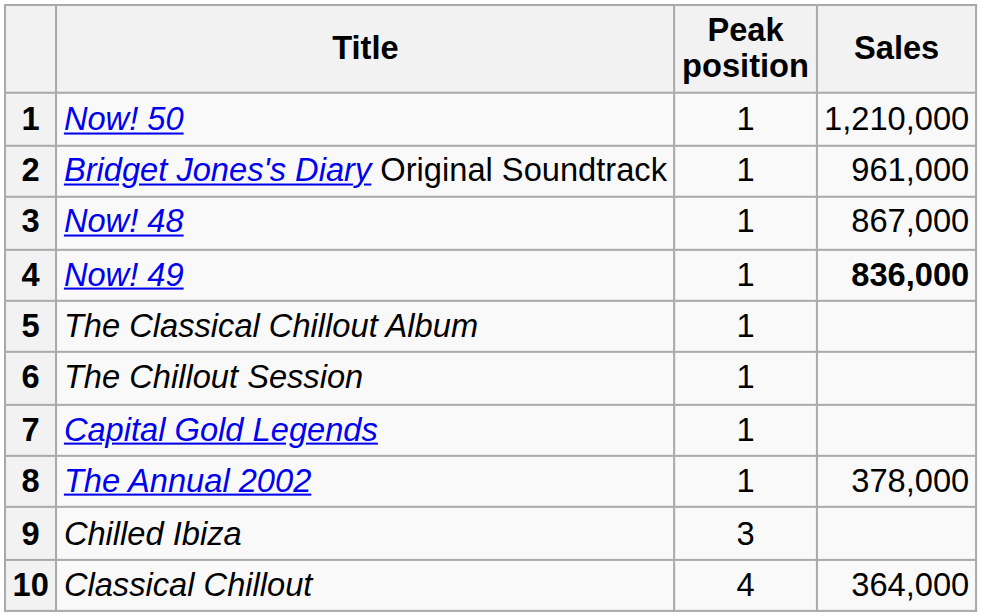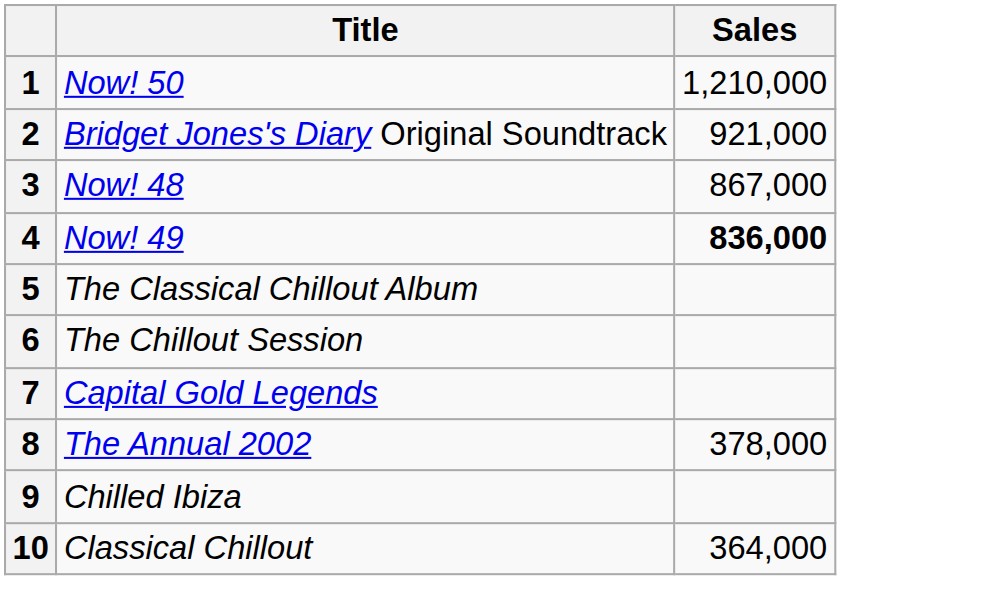 <table class="wikitable sortable plainrowheaders">
 <tr>
 <th scope=col></th>
 <th scope=col>Title</th>
-<th scope=col>Peak<br>position</th>
 <th scope=col>Sales</th>
 </tr>
 <tr>
 <th scope=row style="text-align:center;">1</th>
 <td><em><a href='#'>Now! 50</a></em></td>
-<td align="center">1</td>
 <td align="right">1,210,000</td>
 </tr>
 <tr>
 <th scope=row style="text-align:center;">2</th>
 <td><em><a href='#'>Bridget Jones's Diary</a></em> Original Soundtrack</td>
-<td align="center">1</td>
-<td align="right">961,000</td>
+<td align="right">921,000</td>
 </tr>
 <tr>
 <th scope=row style="text-align:center;">3</th>
 <td><em><a href='#'>Now! 48</a></em></td>
-<td align="center">1</td>
 <td align="right">867,000</td>
 </tr>
 <tr>
 <th scope=row style="text-align:center;">4</th>
 <td><em><a href='#'>Now! 49</a></em></td>
-<td align="center">1</td>
 <td align="right"><strong>836,000</strong></td>
 </tr>
 <tr>
 <th scope=row style="text-align:center;">5</th>
 <td><em>The Classical Chillout Album</em></td>
-<td align="center">1</td>
 <td></td>
 </tr>
 <tr>
 <th scope=row style="text-align:center;">6</th>
 <td><em>The Chillout Session</em></td>
-<td align="center">1</td>
 <td></td>
 </tr>
 <tr>
 <th scope=row style="text-align:center;">7</th>
 <td><em><a href='#'>Capital Gold Legends</a></em></td>
-<td align="center">1</td>
 <td></td>
 </tr>
 <tr>
 <th scope=row style="text-align:center;">8</th>
 <td><em><a href='#'>The Annual 2002</a></em></td>
-<td align="center">1</td>
 <td align="right">378,000</td>
 </tr>
 <tr>
 <th scope=row style="text-align:center;">9</th>
 <td><em>Chilled Ibiza</em></td>
-<td align="center">3</td>
 <td></td>
 </tr>
 <tr>
 <th scope=row style="text-align:center;">10</th>
 <td><em>Classical Chillout</em></td>
-<td align="center">4</td>
 <td align="right">364,000</td>
 </tr>
 </table>
